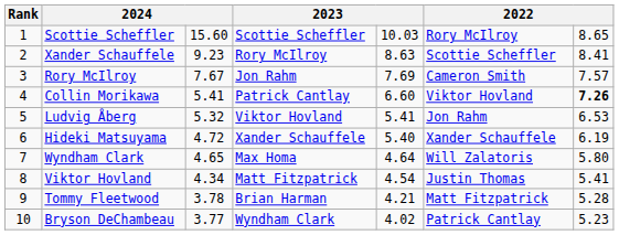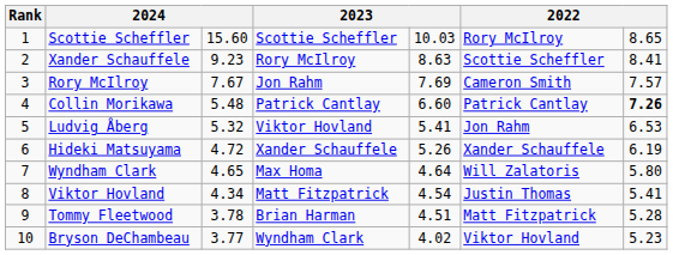 <table class="wikitable" style="font-size:95%;text-align:center">
 <tr>
 <th>Rank</th>
 <th colspan=2 width="180">2024</th>
 <th colspan=2 width="180">2023</th>
 <th colspan=2 width="180">2022</th>
 </tr>
 <tr>
 <td>1</td>
 <td align=left><a href='#'>Scottie Scheffler</a></td>
 <td>15.60</td>
 <td align=left><a href='#'>Scottie Scheffler</a></td>
 <td>10.03</td>
 <td align=left><a href='#'>Rory McIlroy</a></td>
 <td>8.65</td>
 </tr>
 <tr>
 <td>2</td>
 <td align=left><a href='#'>Xander Schauffele</a></td>
 <td>9.23</td>
 <td align=left><a href='#'>Rory McIlroy</a></td>
 <td>8.63</td>
 <td align=left><a href='#'>Scottie Scheffler</a></td>
 <td>8.41</td>
 </tr>
 <tr>
 <td>3</td>
 <td align=left><a href='#'>Rory McIlroy</a></td>
 <td>7.67</td>
 <td align=left><a href='#'>Jon Rahm</a></td>
 <td>7.69</td>
 <td align=left><a href='#'>Cameron Smith</a></td>
 <td>7.57</td>
 </tr>
 <tr>
 <td>4</td>
 <td align=left><a href='#'>Collin Morikawa</a></td>
-<td>5.41</td>
+<td>5.48</td>
 <td align=left><a href='#'>Patrick Cantlay</a></td>
 <td>6.60</td>
-<td align=left><a href='#'>Viktor Hovland</a></td>
+<td align=left><a href='#'>Patrick Cantlay</a></td>
 <td><strong>7.26</strong></td>
 </tr>
 <tr>
 <td>5</td>
 <td align=left><a href='#'>Ludvig Åberg</a></td>
 <td>5.32</td>
 <td align=left><a href='#'>Viktor Hovland</a></td>
 <td>5.41</td>
 <td align=left><a href='#'>Jon Rahm</a></td>
 <td>6.53</td>
 </tr>
 <tr>
 <td>6</td>
 <td align=left><a href='#'>Hideki Matsuyama</a></td>
 <td>4.72</td>
 <td align=left><a href='#'>Xander Schauffele</a></td>
-<td>5.40</td>
+<td>5.26</td>
 <td align=left><a href='#'>Xander Schauffele</a></td>
 <td>6.19</td>
 </tr>
 <tr>
 <td>7</td>
 <td align=left><a href='#'>Wyndham Clark</a></td>
 <td>4.65</td>
 <td align=left><a href='#'>Max Homa</a></td>
 <td>4.64</td>
 <td align=left><a href='#'>Will Zalatoris</a></td>
 <td>5.80</td>
 </tr>
 <tr>
 <td>8</td>
 <td align=left><a href='#'>Viktor Hovland</a></td>
 <td>4.34</td>
 <td align=left><a href='#'>Matt Fitzpatrick</a></td>
 <td>4.54</td>
 <td align=left><a href='#'>Justin Thomas</a></td>
 <td>5.41</td>
 </tr>
 <tr>
 <td>9</td>
 <td align=left><a href='#'>Tommy Fleetwood</a></td>
 <td>3.78</td>
 <td align=left><a href='#'>Brian Harman</a></td>
-<td>4.21</td>
+<td>4.51</td>
 <td align=left><a href='#'>Matt Fitzpatrick</a></td>
 <td>5.28</td>
 </tr>
 <tr>
 <td>10</td>
 <td align=left><a href='#'>Bryson DeChambeau</a></td>
 <td>3.77</td>
 <td align=left><a href='#'>Wyndham Clark</a></td>
 <td>4.02</td>
-<td align=left><a href='#'>Patrick Cantlay</a></td>
+<td align=left><a href='#'>Viktor Hovland</a></td>
 <td>5.23</td>
 </tr>
 </table>
